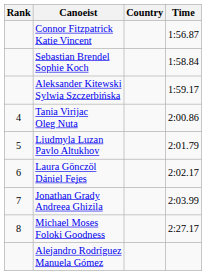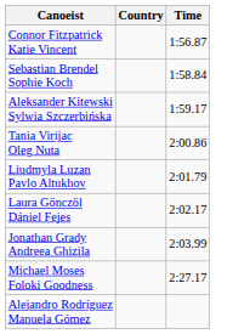 <table class="wikitable" style="text-align:center">
 <tr>
-<th>Rank</th>
 <th>Canoeist</th>
 <th>Country</th>
 <th>Time</th>
 </tr>
 <tr>
-<td></td>
 <td align="left"><a href='#'>Connor Fitzpatrick</a><br><a href='#'>Katie Vincent</a></td>
 <td align="left"></td>
 <td>1:56.87</td>
 </tr>
 <tr>
-<td></td>
 <td align="left"><a href='#'>Sebastian Brendel</a><br><a href='#'>Sophie Koch</a></td>
 <td align="left"></td>
 <td>1:58.84</td>
 </tr>
 <tr>
-<td></td>
 <td align="left"><a href='#'>Aleksander Kitewski</a><br><a href='#'>Sylwia Szczerbińska</a></td>
 <td align="left"></td>
 <td>1:59.17</td>
 </tr>
 <tr>
-<td>4</td>
 <td align="left"><a href='#'>Tania Virijac</a><br><a href='#'>Oleg Nuta</a></td>
 <td align="left"></td>
 <td>2:00.86</td>
 </tr>
 <tr>
-<td>5</td>
 <td align="left"><a href='#'>Liudmyla Luzan</a><br><a href='#'>Pavlo Altukhov</a></td>
 <td align="left"></td>
 <td>2:01.79</td>
 </tr>
 <tr>
-<td>6</td>
 <td align="left"><a href='#'>Laura Gönczöl</a><br><a href='#'>Dániel Fejes</a></td>
 <td align="left"></td>
 <td>2:02.17</td>
 </tr>
 <tr>
-<td>7</td>
 <td align="left"><a href='#'>Jonathan Grady</a><br><a href='#'>Andreea Ghizila</a></td>
 <td align="left"></td>
 <td>2:03.99</td>
 </tr>
 <tr>
-<td>8</td>
 <td align="left"><a href='#'>Michael Moses</a><br><a href='#'>Foloki Goodness</a></td>
 <td align="left"></td>
 <td>2:27.17</td>
 </tr>
 <tr>
-<td></td>
 <td align="left"><a href='#'>Alejandro Rodríguez</a><br><a href='#'>Manuela Gómez</a></td>
 <td align="left"></td>
 <td></td>
 </tr>
 </table>
